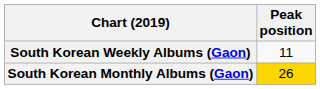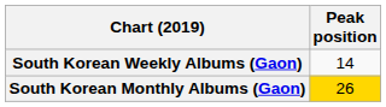 <table class="wikitable plainrowheaders" style="text-align:center">
 <tr>
 <th>Chart (2019)</th>
 <th>Peak<br>position</th>
 </tr>
 <tr>
 <th scope="row">South Korean Weekly Albums (<a href='#'>Gaon</a>)</th>
-<td>11</td>
+<td>14</td>
 </tr>
 <tr>
 <th scope="row">South Korean Monthly Albums (<a href='#'>Gaon</a>)</th>
 <td style="background: gold;">26</td>
 </tr>
 </table>
